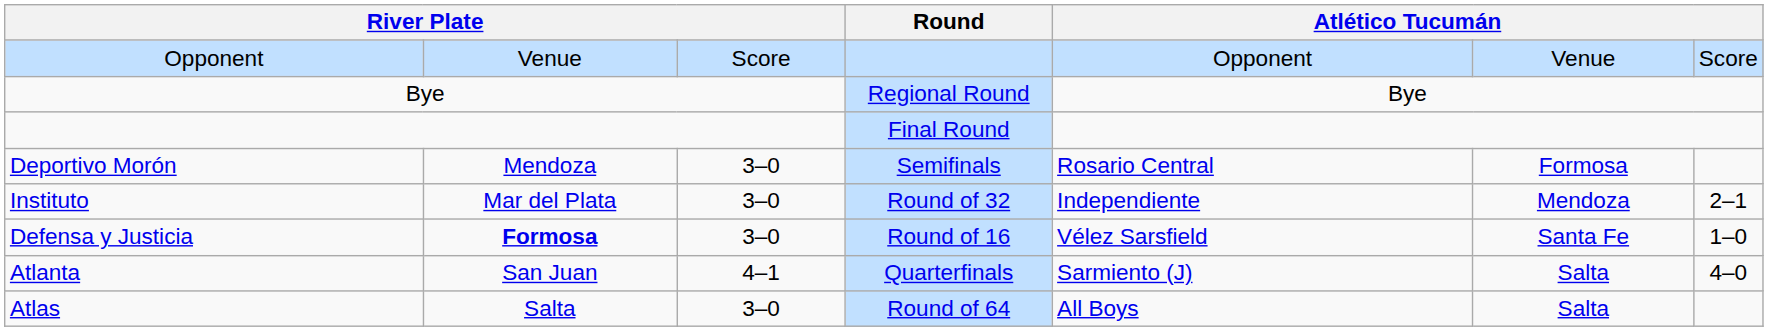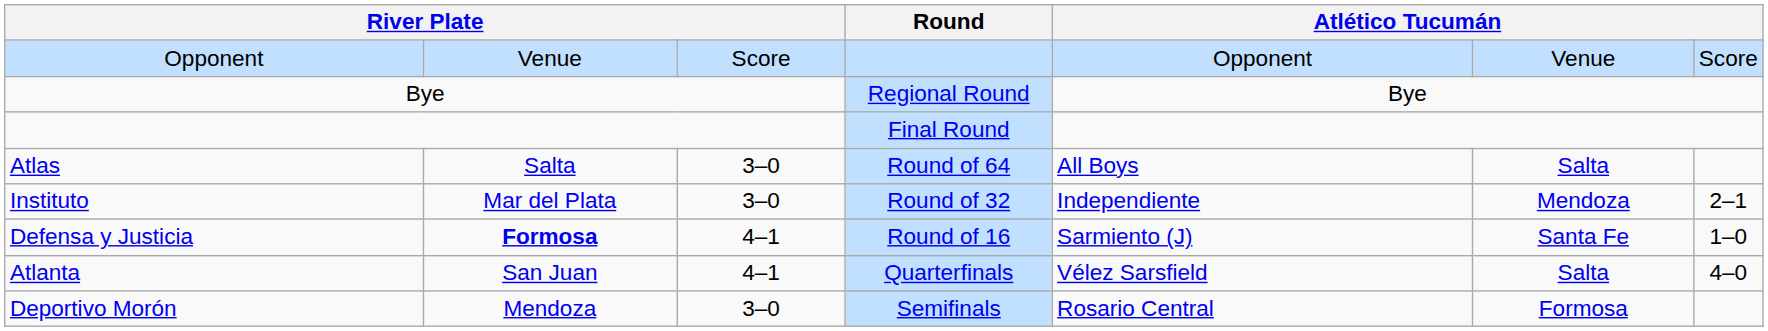 <table class="wikitable" style="text-align: center;">
 <tr>
 <th colspan=3><a href='#'>River Plate</a></th>
 <th width=12%>Round</th>
 <th colspan=3><a href='#'>Atlético Tucumán</a></th>
 </tr>
 <tr bgcolor=#c1e0ff>
 <td width=25%>Opponent</td>
 <td width=15%>Venue</td>
 <td width=10%>Score</td>
 <td width=10%></td>
 <td width=25%>Opponent</td>
 <td width=15%>Venue</td>
 <td width=10%>Score</td>
 </tr>
 <tr>
 <td colspan=3>Bye</td>
 <td bgcolor=#c1e0ff><a href='#'>Regional Round</a></td>
 <td colspan=3>Bye</td>
 </tr>
 <tr>
 <td colspan=3></td>
 <td bgcolor=#c1e0ff><a href='#'>Final Round</a></td>
 <td colspan=3></td>
 </tr>
 <tr>
-<td align=left><a href='#'>Deportivo Morón</a></td>
-<td><a href='#'>Mendoza</a></td>
+<td align=left><a href='#'>Atlas</a></td>
+<td><a href='#'>Salta</a></td>
 <td>3–0</td>
-<td bgcolor=#c1e0ff><a href='#'>Semifinals</a></td>
-<td align=left><a href='#'>Rosario Central</a></td>
-<td><a href='#'>Formosa</a></td>
+<td bgcolor=#c1e0ff><a href='#'>Round of 64</a></td>
+<td align=left><a href='#'>All Boys</a></td>
+<td><a href='#'>Salta</a></td>
 <td></td>
 </tr>
 <tr>
 <td align=left><a href='#'>Instituto</a></td>
 <td><a href='#'>Mar del Plata</a></td>
 <td>3–0</td>
 <td bgcolor=#c1e0ff><a href='#'>Round of 32</a></td>
 <td align=left><a href='#'>Independiente</a></td>
 <td><a href='#'>Mendoza</a></td>
 <td>2–1</td>
 </tr>
 <tr>
 <td align=left><a href='#'>Defensa y Justicia</a></td>
 <td><strong><a href='#'>Formosa</a></strong></td>
-<td>3–0</td>
+<td>4–1</td>
 <td bgcolor=#c1e0ff><a href='#'>Round of 16</a></td>
-<td align=left><a href='#'>Vélez Sarsfield</a></td>
+<td align=left><a href='#'>Sarmiento (J)</a></td>
 <td><a href='#'>Santa Fe</a></td>
 <td>1–0</td>
 </tr>
 <tr>
 <td align=left><a href='#'>Atlanta</a></td>
 <td><a href='#'>San Juan</a></td>
 <td>4–1</td>
 <td bgcolor=#c1e0ff><a href='#'>Quarterfinals</a></td>
-<td align=left><a href='#'>Sarmiento (J)</a></td>
+<td align=left><a href='#'>Vélez Sarsfield</a></td>
 <td><a href='#'>Salta</a></td>
 <td>4–0</td>
 </tr>
 <tr>
-<td align=left><a href='#'>Atlas</a></td>
-<td><a href='#'>Salta</a></td>
+<td align=left><a href='#'>Deportivo Morón</a></td>
+<td><a href='#'>Mendoza</a></td>
 <td>3–0</td>
-<td bgcolor=#c1e0ff><a href='#'>Round of 64</a></td>
-<td align=left><a href='#'>All Boys</a></td>
-<td><a href='#'>Salta</a></td>
+<td bgcolor=#c1e0ff><a href='#'>Semifinals</a></td>
+<td align=left><a href='#'>Rosario Central</a></td>
+<td><a href='#'>Formosa</a></td>
 <td></td>
 </tr>
 </table>
